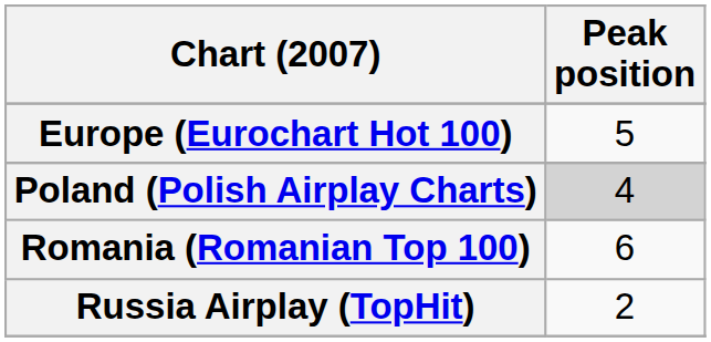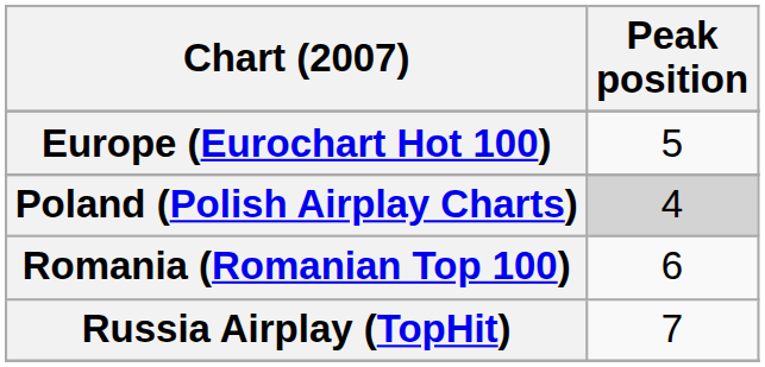 <table class="wikitable sortable plainrowheaders" style="text-align:center">
 <tr>
 <th>Chart (2007)</th>
 <th>Peak<br>position</th>
 </tr>
 <tr>
 </tr>
 <tr>
 </tr>
 <tr>
 </tr>
 <tr>
 </tr>
 <tr>
 </tr>
 <tr>
 </tr>
 <tr>
 <th scope="row">Europe (<a href='#'>Eurochart Hot 100</a>)</th>
 <td>5</td>
 </tr>
 <tr>
 </tr>
 <tr>
 </tr>
 <tr>
 </tr>
 <tr>
 </tr>
 <tr>
 </tr>
 <tr>
 </tr>
 <tr>
 </tr>
 <tr>
 </tr>
 <tr>
 </tr>
 <tr>
 <th scope="row">Poland (<a href='#'>Polish Airplay Charts</a>)</th>
 <td style="background: lightgrey;">4</td>
 </tr>
 <tr>
 <th scope="row">Romania (<a href='#'>Romanian Top 100</a>)</th>
 <td>6</td>
 </tr>
 <tr>
 <th scope="row">Russia Airplay (<a href='#'>TopHit</a>)</th>
-<td>2</td>
+<td>7</td>
 </tr>
 <tr>
 </tr>
 <tr>
 </tr>
 <tr>
 </tr>
 <tr>
 </tr>
 <tr>
 </tr>
 <tr>
 </tr>
 <tr>
 </tr>
 </table>
